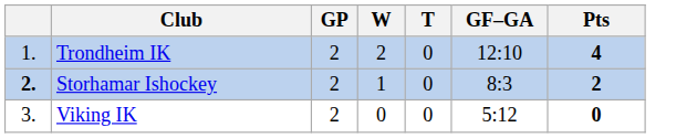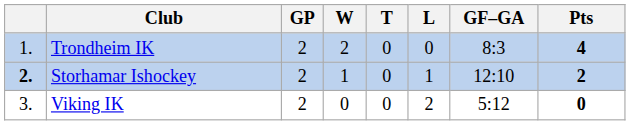 <table class="wikitable">
 <tr>
 <th width="30"></th>
 <th width="200">Club</th>
 <th width="30">GP</th>
 <th width="30">W</th>
 <th width="30">T</th>
+<th width="30">L</th>
 <th width="70">GF–GA</th>
 <th width="70">Pts</th>
 </tr>
 <tr bgcolor="#BCD2EE" align="center">
 <td>1.</td>
 <td align="left"><a href='#'>Trondheim IK</a></td>
 <td>2</td>
 <td>2</td>
 <td>0</td>
-<td>12:10</td>
+<td>0</td>
+<td>8:3</td>
 <td><strong>4</strong></td>
 </tr>
 <tr bgcolor="#BCD2EE" align="center">
 <td><strong>2.</strong></td>
 <td align="left"><a href='#'>Storhamar Ishockey</a></td>
 <td>2</td>
 <td>1</td>
 <td>0</td>
-<td>8:3</td>
+<td>1</td>
+<td>12:10</td>
 <td><strong>2</strong></td>
 </tr>
 <tr bgcolor="#FFFFFF" align="center">
 <td>3.</td>
 <td align="left"><a href='#'>Viking IK</a></td>
 <td>2</td>
 <td>0</td>
 <td>0</td>
+<td>2</td>
 <td>5:12</td>
 <td><strong>0</strong></td>
 </tr>
 </table>
